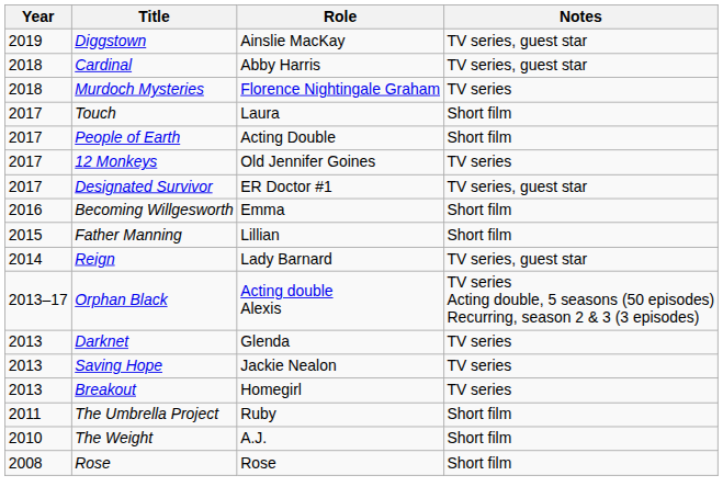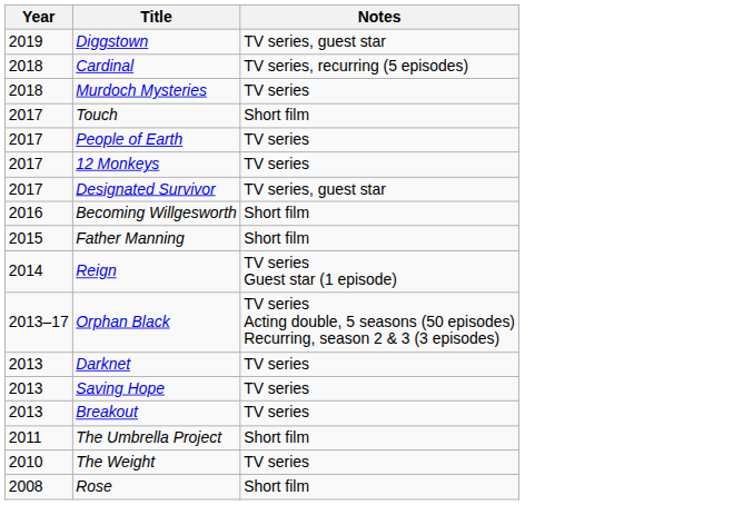 <table class="wikitable sortable">
 <tr>
 <th>Year</th>
 <th>Title</th>
-<th>Role</th>
 <th>Notes</th>
 </tr>
 <tr>
 <td>2019</td>
 <td><em><a href='#'>Diggstown</a></em></td>
-<td>Ainslie MacKay</td>
 <td>TV series, guest star</td>
 </tr>
 <tr>
 <td>2018</td>
 <td><em><a href='#'>Cardinal</a></em></td>
-<td>Abby Harris</td>
-<td>TV series, guest star</td>
+<td>TV series, recurring (5 episodes)</td>
 </tr>
 <tr>
 <td>2018</td>
 <td><em><a href='#'>Murdoch Mysteries</a></em></td>
-<td><a href='#'>Florence Nightingale Graham</a></td>
 <td>TV series</td>
 </tr>
 <tr>
 <td>2017</td>
 <td><em>Touch</em></td>
-<td>Laura</td>
 <td>Short film</td>
 </tr>
 <tr>
 <td>2017</td>
 <td><em><a href='#'>People of Earth</a></em></td>
-<td>Acting Double</td>
-<td>Short film</td>
+<td>TV series</td>
 </tr>
 <tr>
 <td>2017</td>
 <td><em><a href='#'>12 Monkeys</a></em></td>
-<td>Old Jennifer Goines</td>
 <td>TV series</td>
 </tr>
 <tr>
 <td>2017</td>
 <td><em><a href='#'>Designated Survivor</a></em></td>
-<td>ER Doctor #1</td>
 <td>TV series, guest star</td>
 </tr>
 <tr>
 <td>2016</td>
 <td><em>Becoming Willgesworth</em></td>
-<td>Emma</td>
 <td>Short film</td>
 </tr>
 <tr>
 <td>2015</td>
 <td><em>Father Manning</em></td>
-<td>Lillian</td>
 <td>Short film</td>
 </tr>
 <tr>
 <td>2014</td>
 <td><em><a href='#'>Reign</a></em></td>
-<td>Lady Barnard</td>
-<td>TV series, guest star</td>
+<td>TV series <br>Guest star (1 episode)</td>
 </tr>
 <tr>
 <td>2013–17</td>
 <td><em><a href='#'>Orphan Black</a></em></td>
-<td><a href='#'>Acting double</a> <br> Alexis</td>
 <td>TV series <br>Acting double, 5 seasons (50 episodes) <br>Recurring, season 2 & 3 (3 episodes)</td>
 </tr>
 <tr>
 <td>2013</td>
 <td><em><a href='#'>Darknet</a></em></td>
-<td>Glenda</td>
 <td>TV series</td>
 </tr>
 <tr>
 <td>2013</td>
 <td><em><a href='#'>Saving Hope</a></em></td>
-<td>Jackie Nealon</td>
 <td>TV series</td>
 </tr>
 <tr>
 <td>2013</td>
 <td><em><a href='#'>Breakout</a></em></td>
-<td>Homegirl</td>
 <td>TV series</td>
 </tr>
 <tr>
 <td>2011</td>
 <td data-sort-value="Umbrella Project, The"><em>The Umbrella Project</em></td>
-<td>Ruby</td>
 <td>Short film</td>
 </tr>
 <tr>
 <td>2010</td>
 <td data-sort-value="Weight, The"><em>The Weight</em></td>
-<td>A.J.</td>
-<td>Short film</td>
+<td>TV series</td>
 </tr>
 <tr>
 <td>2008</td>
 <td><em>Rose</em></td>
-<td>Rose</td>
 <td>Short film</td>
 </tr>
 </table>
